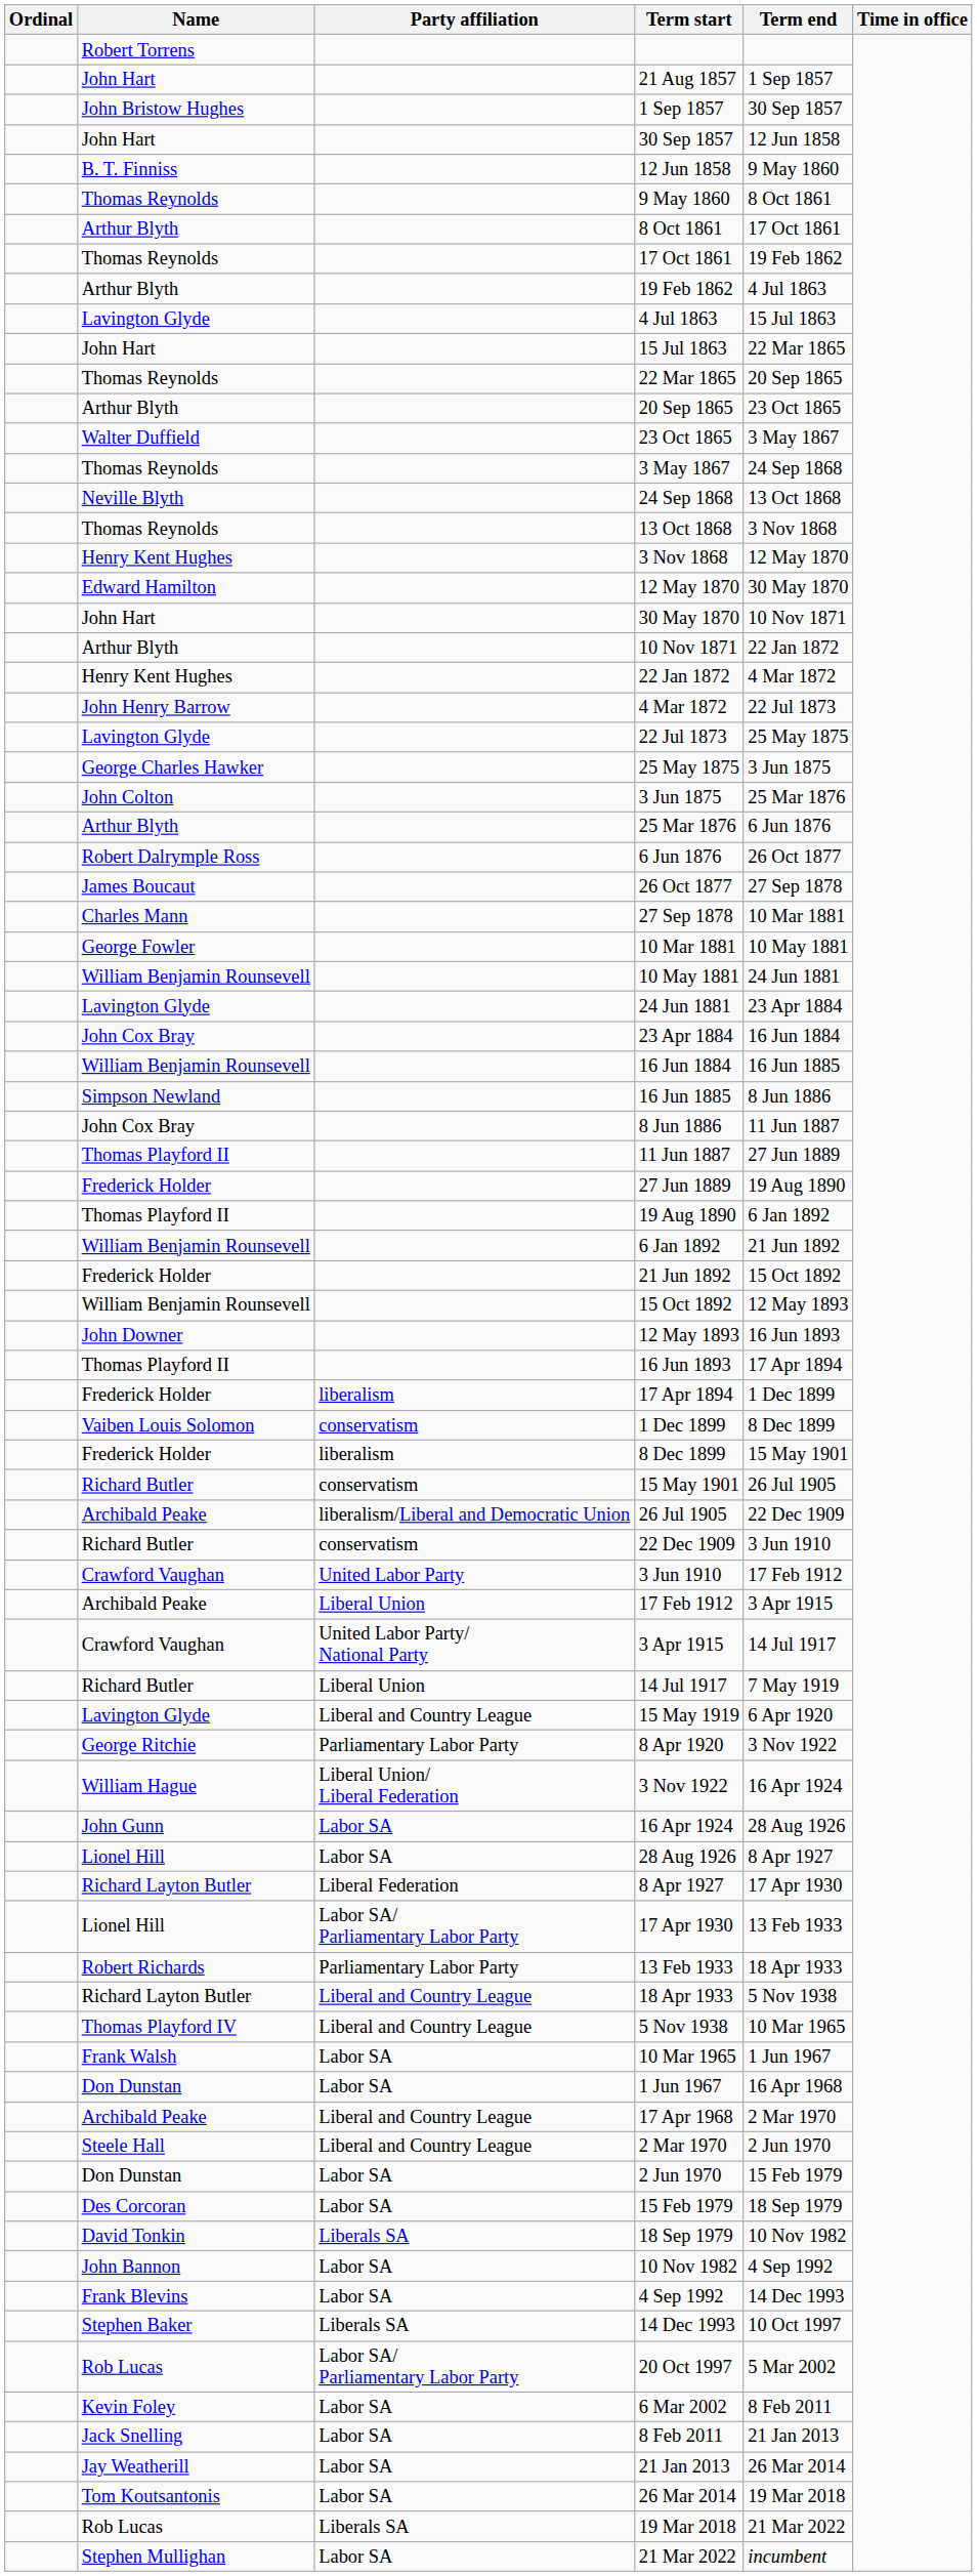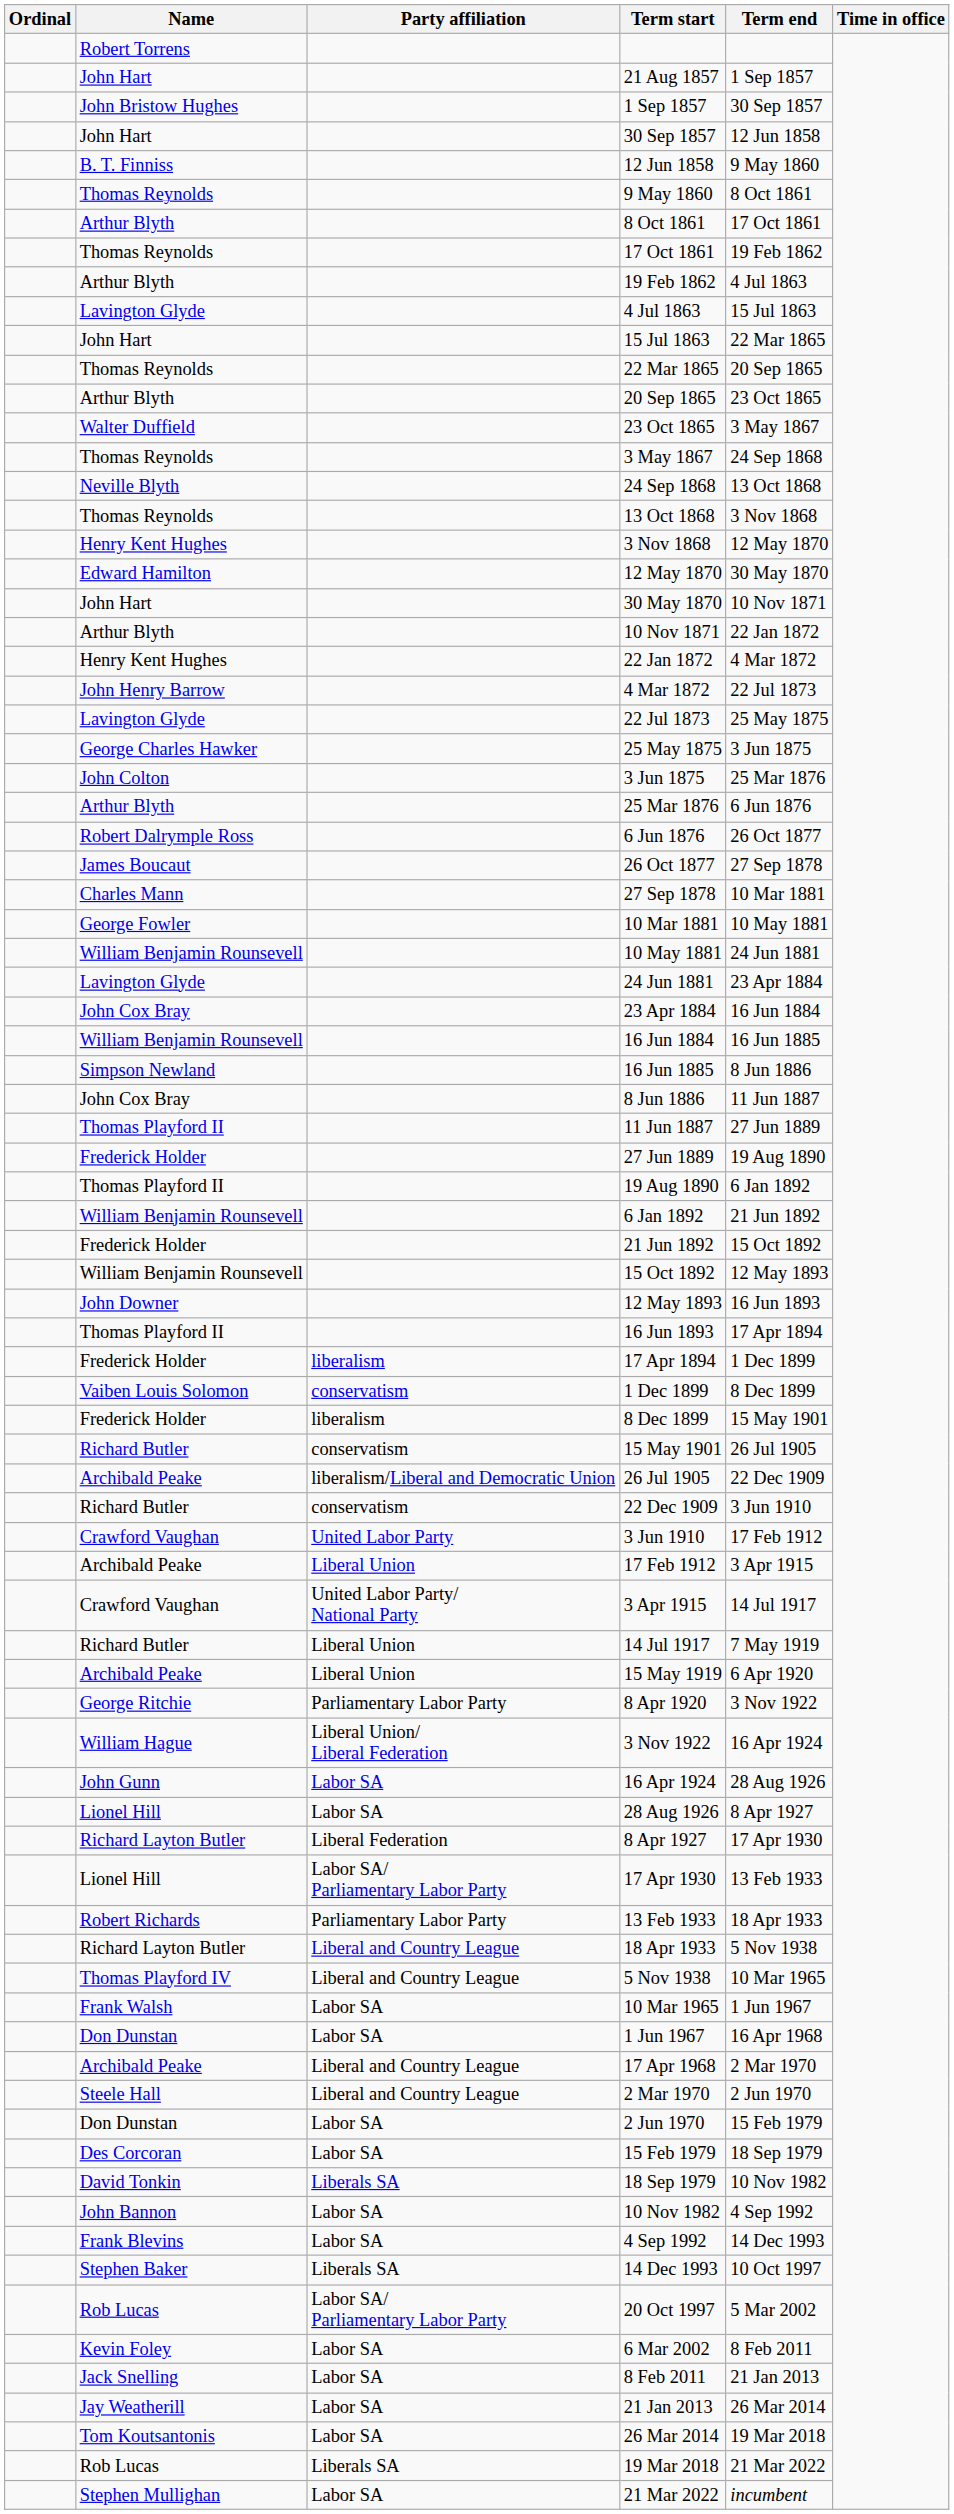 <table class="wikitable">
 <tr>
 <th>Ordinal</th>
 <th>Name</th>
 <th>Party affiliation</th>
 <th>Term start</th>
 <th>Term end</th>
 <th>Time in office</th>
 </tr>
 <tr>
 <td align=center></td>
 <td data-sort-value="Torrens"><a href='#'>Robert Torrens</a></td>
 <td></td>
 <td></td>
 <td></td>
 </tr>
 <tr>
 <td align=center></td>
 <td data-sort-value="Hart"><a href='#'>John Hart</a></td>
 <td></td>
 <td>21 Aug 1857</td>
 <td>1 Sep 1857</td>
 </tr>
 <tr>
 <td align=center></td>
 <td data-sort-value="Hughes, John Bristow"><a href='#'>John Bristow Hughes</a></td>
 <td></td>
 <td>1 Sep 1857</td>
 <td>30 Sep 1857</td>
 </tr>
 <tr>
 <td align=center></td>
 <td data-sort-value="Hart">John Hart</td>
 <td></td>
 <td>30 Sep 1857</td>
 <td>12 Jun 1858</td>
 </tr>
 <tr>
 <td align=center></td>
 <td data-sort-value="Finniss"><a href='#'>B. T. Finniss</a></td>
 <td></td>
 <td>12 Jun 1858</td>
 <td>9 May 1860</td>
 </tr>
 <tr>
 <td align=center></td>
 <td data-sort-value="Reynolds"><a href='#'>Thomas Reynolds</a></td>
 <td></td>
 <td>9 May 1860</td>
 <td>8 Oct 1861</td>
 </tr>
 <tr>
 <td align=center></td>
 <td data-sort-value="Blyth, Arthur"><a href='#'>Arthur Blyth</a></td>
 <td></td>
 <td>8 Oct 1861</td>
 <td>17 Oct 1861</td>
 </tr>
 <tr>
 <td align=center></td>
 <td data-sort-value="Reynolds">Thomas Reynolds</td>
 <td></td>
 <td>17 Oct 1861</td>
 <td>19 Feb 1862</td>
 </tr>
 <tr>
 <td align=center></td>
 <td data-sort-value="Blyth, Arthur">Arthur Blyth</td>
 <td></td>
 <td>19 Feb 1862</td>
 <td>4 Jul 1863</td>
 </tr>
 <tr>
 <td align=center></td>
 <td data-sort-value="Glyde"><a href='#'>Lavington Glyde</a></td>
 <td></td>
 <td>4 Jul 1863</td>
 <td>15 Jul 1863</td>
 </tr>
 <tr>
 <td align=center></td>
 <td data-sort-value="Hart">John Hart</td>
 <td></td>
 <td>15 Jul 1863</td>
 <td>22 Mar 1865</td>
 </tr>
 <tr>
 <td align=center></td>
 <td data-sort-value="Reynolds">Thomas Reynolds</td>
 <td></td>
 <td>22 Mar 1865</td>
 <td>20 Sep 1865</td>
 </tr>
 <tr>
 <td align=center></td>
 <td data-sort-value="Blyth, Arthur">Arthur Blyth</td>
 <td></td>
 <td>20 Sep 1865</td>
 <td>23 Oct 1865</td>
 </tr>
 <tr>
 <td align=center></td>
 <td data-sort-value="Duffield"><a href='#'>Walter Duffield</a></td>
 <td></td>
 <td>23 Oct 1865</td>
 <td>3 May 1867</td>
 </tr>
 <tr>
 <td align=center></td>
 <td data-sort-value="Reynolds">Thomas Reynolds</td>
 <td></td>
 <td>3 May 1867</td>
 <td>24 Sep 1868</td>
 </tr>
 <tr>
 <td align=center></td>
 <td data-sort-value="Blyth, Neville"><a href='#'>Neville Blyth</a></td>
 <td></td>
 <td>24 Sep 1868</td>
 <td>13 Oct 1868</td>
 </tr>
 <tr>
 <td align=center></td>
 <td data-sort-value="Reynolds">Thomas Reynolds</td>
 <td></td>
 <td>13 Oct 1868</td>
 <td>3 Nov 1868</td>
 </tr>
 <tr>
 <td align=center></td>
 <td data-sort-value="Hughes, Henry Kent"><a href='#'>Henry Kent Hughes</a></td>
 <td></td>
 <td>3 Nov 1868</td>
 <td>12 May 1870</td>
 </tr>
 <tr>
 <td align=center></td>
 <td data-sort-value="Hamilton"><a href='#'>Edward Hamilton</a></td>
 <td></td>
 <td>12 May 1870</td>
 <td>30 May 1870</td>
 </tr>
 <tr>
 <td align=center></td>
 <td data-sort-value="Hart">John Hart</td>
 <td></td>
 <td>30 May 1870</td>
 <td>10 Nov 1871</td>
 </tr>
 <tr>
 <td align=center></td>
 <td>Arthur Blyth</td>
 <td></td>
 <td>10 Nov 1871</td>
 <td>22 Jan 1872</td>
 </tr>
 <tr>
 <td align=center></td>
 <td data-sort-value="Hughes, Henry Kent">Henry Kent Hughes</td>
 <td></td>
 <td>22 Jan 1872</td>
 <td>4 Mar 1872</td>
 </tr>
 <tr>
 <td align=center></td>
 <td data-sort-value="Barrow"><a href='#'>John Henry Barrow</a></td>
 <td></td>
 <td>4 Mar 1872</td>
 <td>22 Jul 1873</td>
 </tr>
 <tr>
 <td align=center></td>
 <td data-sort-value="Glyde"><a href='#'>Lavington Glyde</a></td>
 <td></td>
 <td>22 Jul 1873</td>
 <td>25 May 1875</td>
 </tr>
 <tr>
 <td align=center></td>
 <td data-sort-value="Hawker"><a href='#'>George Charles Hawker</a></td>
 <td></td>
 <td>25 May 1875</td>
 <td>3 Jun 1875</td>
 </tr>
 <tr>
 <td align=center></td>
 <td data-sort-value="Colton"><a href='#'>John Colton</a></td>
 <td></td>
 <td>3 Jun 1875</td>
 <td>25 Mar 1876</td>
 </tr>
 <tr>
 <td align=center></td>
 <td data-sort-value="Blyth"><a href='#'>Arthur Blyth</a></td>
 <td></td>
 <td>25 Mar 1876</td>
 <td>6 Jun 1876</td>
 </tr>
 <tr>
 <td align=center></td>
 <td data-sort-value="Ross"><a href='#'>Robert Dalrymple Ross</a></td>
 <td></td>
 <td>6 Jun 1876</td>
 <td>26 Oct 1877</td>
 </tr>
 <tr>
 <td align=center></td>
 <td data-sort-value="Boucaut"><a href='#'>James Boucaut</a></td>
 <td></td>
 <td>26 Oct 1877</td>
 <td>27 Sep 1878</td>
 </tr>
 <tr>
 <td align=center></td>
 <td data-sort-value="Mann"><a href='#'>Charles Mann</a></td>
 <td></td>
 <td>27 Sep 1878</td>
 <td>10 Mar 1881</td>
 </tr>
 <tr>
 <td align=center></td>
 <td data-sort-value="Fowler"><a href='#'>George Fowler</a></td>
 <td></td>
 <td>10 Mar 1881</td>
 <td>10 May 1881</td>
 </tr>
 <tr>
 <td align=center></td>
 <td data-sort-value="Rounsevell"><a href='#'>William Benjamin Rounsevell</a></td>
 <td></td>
 <td>10 May 1881</td>
 <td>24 Jun 1881</td>
 </tr>
 <tr>
 <td align=center></td>
 <td data-sort-value="Glyde"><a href='#'>Lavington Glyde</a></td>
 <td></td>
 <td>24 Jun 1881</td>
 <td>23 Apr 1884</td>
 </tr>
 <tr>
 <td align=center></td>
 <td data-sort-value="Bray"><a href='#'>John Cox Bray</a></td>
 <td></td>
 <td>23 Apr 1884</td>
 <td>16 Jun 1884</td>
 </tr>
 <tr>
 <td align=center></td>
 <td data-sort-value="Rounsevell"><a href='#'>William Benjamin Rounsevell</a></td>
 <td></td>
 <td>16 Jun 1884</td>
 <td>16 Jun 1885</td>
 </tr>
 <tr>
 <td align=center></td>
 <td data-sort-value="Newland"><a href='#'>Simpson Newland</a></td>
 <td></td>
 <td>16 Jun 1885</td>
 <td>8 Jun 1886</td>
 </tr>
 <tr>
 <td align=center></td>
 <td data-sort-value="Bray">John Cox Bray</td>
 <td></td>
 <td>8 Jun 1886</td>
 <td>11 Jun 1887</td>
 </tr>
 <tr>
 <td align=center></td>
 <td data-sort-value="Playford II"><a href='#'>Thomas Playford II</a></td>
 <td></td>
 <td>11 Jun 1887</td>
 <td>27 Jun 1889</td>
 </tr>
 <tr>
 <td align=center></td>
 <td data-sort-value="Holder"><a href='#'>Frederick Holder</a></td>
 <td></td>
 <td>27 Jun 1889</td>
 <td>19 Aug 1890</td>
 </tr>
 <tr>
 <td align=center></td>
 <td data-sort-value="Playford II">Thomas Playford II</td>
 <td></td>
 <td>19 Aug 1890</td>
 <td>6 Jan 1892</td>
 </tr>
 <tr>
 <td align=center></td>
 <td data-sort-value="Rounsevell"><a href='#'>William Benjamin Rounsevell</a></td>
 <td></td>
 <td>6 Jan 1892</td>
 <td>21 Jun 1892</td>
 </tr>
 <tr>
 <td align=center></td>
 <td data-sort-value="Holder">Frederick Holder</td>
 <td></td>
 <td>21 Jun 1892</td>
 <td>15 Oct 1892</td>
 </tr>
 <tr>
 <td align=center></td>
 <td data-sort-value="Rounsevell">William Benjamin Rounsevell</td>
 <td></td>
 <td>15 Oct 1892</td>
 <td>12 May 1893</td>
 </tr>
 <tr>
 <td align=center></td>
 <td data-sort-value="Downer"><a href='#'>John Downer</a></td>
 <td></td>
 <td>12 May 1893</td>
 <td>16 Jun 1893</td>
 </tr>
 <tr>
 <td align=center></td>
 <td data-sort-value="Playford II">Thomas Playford II</td>
 <td></td>
 <td>16 Jun 1893</td>
 <td>17 Apr 1894</td>
 </tr>
 <tr>
 <td align=center></td>
 <td data-sort-value="Holder">Frederick Holder</td>
 <td><a href='#'>liberalism</a></td>
 <td>17 Apr 1894</td>
 <td>1 Dec 1899</td>
 </tr>
 <tr>
 <td align=center></td>
 <td data-sort-value="Solomon"><a href='#'>Vaiben Louis Solomon</a></td>
 <td><a href='#'>conservatism</a></td>
 <td>1 Dec 1899</td>
 <td>8 Dec 1899</td>
 </tr>
 <tr>
 <td align=center></td>
 <td data-sort-value="Holder">Frederick Holder</td>
 <td>liberalism</td>
 <td>8 Dec 1899</td>
 <td>15 May 1901</td>
 </tr>
 <tr>
 <td align=center></td>
 <td data-sort-value="Butler, Richard"><a href='#'>Richard Butler</a></td>
 <td>conservatism</td>
 <td>15 May 1901</td>
 <td>26 Jul 1905</td>
 </tr>
 <tr>
 <td align=center></td>
 <td data-sort-value="Peake"><a href='#'>Archibald Peake</a></td>
 <td>liberalism/<a href='#'>Liberal and Democratic Union</a></td>
 <td>26 Jul 1905</td>
 <td>22 Dec 1909</td>
 </tr>
 <tr>
 <td align=center></td>
 <td data-sort-value="Butler, Richard">Richard Butler</td>
 <td>conservatism</td>
 <td>22 Dec 1909</td>
 <td>3 Jun 1910</td>
 </tr>
 <tr>
 <td align=center></td>
 <td data-sort-value="Vaughan"><a href='#'>Crawford Vaughan</a></td>
 <td><a href='#'>United Labor Party</a></td>
 <td>3 Jun 1910</td>
 <td>17 Feb 1912</td>
 </tr>
 <tr>
 <td align=center></td>
 <td data-sort-value="Peake">Archibald Peake</td>
 <td><a href='#'>Liberal Union</a></td>
 <td>17 Feb 1912</td>
 <td>3 Apr 1915</td>
 </tr>
 <tr>
 <td align=center></td>
 <td data-sort-value="Vaughan">Crawford Vaughan</td>
 <td>United Labor Party/<br><a href='#'>National Party</a></td>
 <td>3 Apr 1915</td>
 <td>14 Jul 1917</td>
 </tr>
 <tr>
 <td align=center></td>
 <td data-sort-value="Butler, Richard">Richard Butler</td>
 <td>Liberal Union</td>
 <td>14 Jul 1917</td>
 <td>7 May 1919</td>
 </tr>
 <tr>
 <td align=center></td>
-<td data-sort-value="Glyde"><a href='#'>Lavington Glyde</a></td>
-<td>Liberal and Country League</td>
+<td data-sort-value="Peake"><a href='#'>Archibald Peake</a></td>
+<td>Liberal Union</td>
 <td>15 May 1919</td>
 <td>6 Apr 1920</td>
 </tr>
 <tr>
 <td align=center></td>
 <td data-sort-value="Ritchie"><a href='#'>George Ritchie</a></td>
 <td>Parliamentary Labor Party</td>
 <td>8 Apr 1920</td>
 <td>3 Nov 1922</td>
 </tr>
 <tr>
 <td align=center></td>
 <td data-sort-value="Hague"><a href='#'>William Hague</a></td>
 <td>Liberal Union/<br><a href='#'>Liberal Federation</a></td>
 <td>3 Nov 1922</td>
 <td>16 Apr 1924</td>
 </tr>
 <tr>
 <td align=center></td>
 <td data-sort-value="Gunn"><a href='#'>John Gunn</a></td>
 <td><a href='#'>Labor SA</a></td>
 <td>16 Apr 1924</td>
 <td>28 Aug 1926</td>
 </tr>
 <tr>
 <td align=center></td>
 <td data-sort-value="Hill"><a href='#'>Lionel Hill</a></td>
 <td>Labor SA</td>
 <td>28 Aug 1926</td>
 <td>8 Apr 1927</td>
 </tr>
 <tr>
 <td align=center></td>
 <td data-sort-value="Butler, Richard Layton"><a href='#'>Richard Layton Butler</a></td>
 <td>Liberal Federation</td>
 <td>8 Apr 1927</td>
 <td>17 Apr 1930</td>
 </tr>
 <tr>
 <td align=center></td>
 <td data-sort-value="Hill">Lionel Hill</td>
 <td>Labor SA/<br><a href='#'>Parliamentary Labor Party</a></td>
 <td>17 Apr 1930</td>
 <td>13 Feb 1933</td>
 </tr>
 <tr>
 <td align=center></td>
 <td data-sort-value="Richards"><a href='#'>Robert Richards</a></td>
 <td>Parliamentary Labor Party</td>
 <td>13 Feb 1933</td>
 <td>18 Apr 1933</td>
 </tr>
 <tr>
 <td align=center></td>
 <td data-sort-value="Butler, Richard Layton">Richard Layton Butler</td>
 <td><a href='#'>Liberal and Country League</a></td>
 <td>18 Apr 1933</td>
 <td>5 Nov 1938</td>
 </tr>
 <tr>
 <td align=center></td>
 <td data-sort-value="Playford IV"><a href='#'>Thomas Playford IV</a></td>
 <td>Liberal and Country League</td>
 <td>5 Nov 1938</td>
 <td>10 Mar 1965</td>
 </tr>
 <tr>
 <td align=center></td>
 <td data-sort-value="Walsh"><a href='#'>Frank Walsh</a></td>
 <td>Labor SA</td>
 <td>10 Mar 1965</td>
 <td>1 Jun 1967</td>
 </tr>
 <tr>
 <td align=center></td>
 <td data-sort-value="Dunstan"><a href='#'>Don Dunstan</a></td>
 <td>Labor SA</td>
 <td>1 Jun 1967</td>
 <td>16 Apr 1968</td>
 </tr>
 <tr>
 <td align=center></td>
 <td data-sort-value="Peake"><a href='#'>Archibald Peake</a></td>
 <td>Liberal and Country League</td>
 <td>17 Apr 1968</td>
 <td>2 Mar 1970</td>
 </tr>
 <tr>
 <td align=center></td>
 <td data-sort-value="Hall"><a href='#'>Steele Hall</a></td>
 <td>Liberal and Country League</td>
 <td>2 Mar 1970</td>
 <td>2 Jun 1970</td>
 </tr>
 <tr>
 <td align=center></td>
 <td data-sort-value="Dunstan">Don Dunstan</td>
 <td>Labor SA</td>
 <td>2 Jun 1970</td>
 <td>15 Feb 1979</td>
 </tr>
 <tr>
 <td align=center></td>
 <td data-sort-value="Corcoran"><a href='#'>Des Corcoran</a></td>
 <td>Labor SA</td>
 <td>15 Feb 1979</td>
 <td>18 Sep 1979</td>
 </tr>
 <tr>
 <td align=center></td>
 <td data-sort-value="Tonkin"><a href='#'>David Tonkin</a></td>
 <td><a href='#'>Liberals SA</a></td>
 <td>18 Sep 1979</td>
 <td>10 Nov 1982</td>
 </tr>
 <tr>
 <td align=center></td>
 <td data-sort-value="Bannon"><a href='#'>John Bannon</a></td>
 <td>Labor SA</td>
 <td>10 Nov 1982</td>
 <td>4 Sep 1992</td>
 </tr>
 <tr>
 <td align=center></td>
 <td data-sort-value="Blevins"><a href='#'>Frank Blevins</a></td>
 <td>Labor SA</td>
 <td>4 Sep 1992</td>
 <td>14 Dec 1993</td>
 </tr>
 <tr>
 <td align=center></td>
 <td data-sort-value="Baker"><a href='#'>Stephen Baker</a></td>
 <td>Liberals SA</td>
 <td>14 Dec 1993</td>
 <td>10 Oct 1997</td>
 </tr>
 <tr>
 <td align=center></td>
 <td data-sort-value="Lucas"><a href='#'>Rob Lucas</a></td>
 <td>Labor SA/<br><a href='#'>Parliamentary Labor Party</a></td>
 <td>20 Oct 1997</td>
 <td>5 Mar 2002</td>
 </tr>
 <tr>
 <td align=center></td>
 <td data-sort-value="Foley"><a href='#'>Kevin Foley</a></td>
 <td>Labor SA</td>
 <td>6 Mar 2002</td>
 <td>8 Feb 2011</td>
 </tr>
 <tr>
 <td align=center></td>
 <td data-sort-value="Snelling"><a href='#'>Jack Snelling</a></td>
 <td>Labor SA</td>
 <td>8 Feb 2011</td>
 <td>21 Jan 2013</td>
 </tr>
 <tr>
 <td align=center></td>
 <td data-sort-value="Weatherill"><a href='#'>Jay Weatherill</a></td>
 <td>Labor SA</td>
 <td>21 Jan 2013</td>
 <td>26 Mar 2014</td>
 </tr>
 <tr>
 <td align=center></td>
 <td data-sort-value="Koutsantonis"><a href='#'>Tom Koutsantonis</a></td>
 <td>Labor SA</td>
 <td>26 Mar 2014</td>
 <td>19 Mar 2018</td>
 </tr>
 <tr>
 <td align=center></td>
 <td data-sort-value="Lucas">Rob Lucas</td>
 <td>Liberals SA</td>
 <td>19 Mar 2018</td>
 <td>21 Mar 2022</td>
 </tr>
 <tr>
 <td align=center></td>
 <td data-sort-value="Lucas"><a href='#'>Stephen Mullighan</a></td>
 <td>Labor SA</td>
 <td>21 Mar 2022</td>
 <td><em>incumbent</em></td>
 </tr>
 </table>
